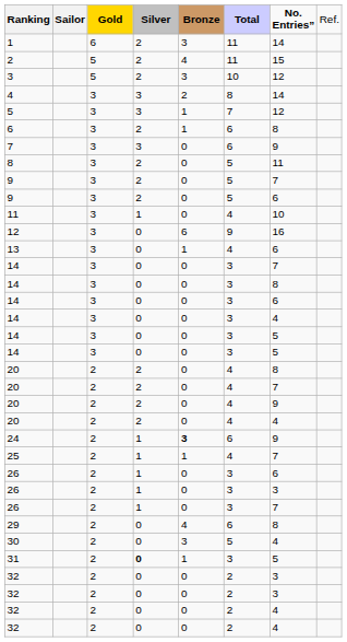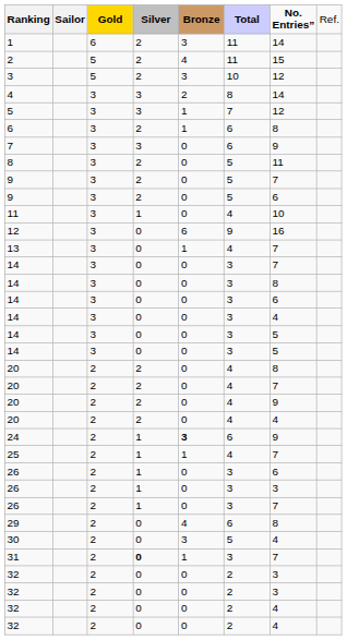 <table class="wikitable sortable">
 <tr>
 <th align=center><strong>Ranking</strong></th>
 <th align=center><strong>Sailor</strong></th>
 <td style="background:gold; width:60px; text-align:center;"><strong>Gold</strong></td>
 <td style="background:silver; width:60px; text-align:center;"><strong>Silver</strong></td>
 <td style="background:#c96; width:60px; text-align:center;"><strong>Bronze</strong></td>
 <td style="background:#ccf; width:60px; text-align:center;"><strong>Total</strong></td>
 <td style="width:60px; text-align:center;"><strong>No. Entries”</strong></td>
 <td>Ref.</td>
 </tr>
 <tr>
 <td>1</td>
 <td><br></td>
 <td>6</td>
 <td>2</td>
 <td>3</td>
 <td>11</td>
 <td>14</td>
 <td></td>
 </tr>
 <tr>
 <td>2</td>
 <td><br></td>
 <td>5</td>
 <td>2</td>
 <td>4</td>
 <td>11</td>
 <td>15</td>
 <td></td>
 </tr>
 <tr>
 <td>3</td>
 <td><br></td>
 <td>5</td>
 <td>2</td>
 <td>3</td>
 <td>10</td>
 <td>12</td>
 <td></td>
 </tr>
 <tr>
 <td>4</td>
 <td><br></td>
 <td>3</td>
 <td>3</td>
 <td>2</td>
 <td>8</td>
 <td>14</td>
 <td></td>
 </tr>
 <tr>
 <td>5</td>
 <td><br></td>
 <td>3</td>
 <td>3</td>
 <td>1</td>
 <td>7</td>
 <td>12</td>
 <td></td>
 </tr>
 <tr>
 <td>6</td>
 <td><br></td>
 <td>3</td>
 <td>2</td>
 <td>1</td>
 <td>6</td>
 <td>8</td>
 <td></td>
 </tr>
 <tr>
 <td>7</td>
 <td><br></td>
 <td>3</td>
 <td>3</td>
 <td>0</td>
 <td>6</td>
 <td>9</td>
 <td></td>
 </tr>
 <tr>
 <td>8</td>
 <td><br></td>
 <td>3</td>
 <td>2</td>
 <td>0</td>
 <td>5</td>
 <td>11</td>
 <td></td>
 </tr>
 <tr>
 <td>9</td>
 <td><br></td>
 <td>3</td>
 <td>2</td>
 <td>0</td>
 <td>5</td>
 <td>7</td>
 <td></td>
 </tr>
 <tr>
 <td>9</td>
 <td><br></td>
 <td>3</td>
 <td>2</td>
 <td>0</td>
 <td>5</td>
 <td>6</td>
 <td></td>
 </tr>
 <tr>
 <td>11</td>
 <td><br></td>
 <td>3</td>
 <td>1</td>
 <td>0</td>
 <td>4</td>
 <td>10</td>
 <td></td>
 </tr>
 <tr>
 <td>12</td>
 <td><br></td>
 <td>3</td>
 <td>0</td>
 <td>6</td>
 <td>9</td>
 <td>16</td>
 <td></td>
 </tr>
 <tr>
 <td>13</td>
 <td><br></td>
 <td>3</td>
 <td>0</td>
 <td>1</td>
 <td>4</td>
-<td>6</td>
+<td>7</td>
 <td></td>
 </tr>
 <tr>
 <td>14</td>
 <td><br></td>
 <td>3</td>
 <td>0</td>
 <td>0</td>
 <td>3</td>
 <td>7</td>
 <td></td>
 </tr>
 <tr>
 <td>14</td>
 <td><br></td>
 <td>3</td>
 <td>0</td>
 <td>0</td>
 <td>3</td>
 <td>8</td>
 <td></td>
 </tr>
 <tr>
 <td>14</td>
 <td><br></td>
 <td>3</td>
 <td>0</td>
 <td>0</td>
 <td>3</td>
 <td>6</td>
 <td></td>
 </tr>
 <tr>
 <td>14</td>
 <td><br></td>
 <td>3</td>
 <td>0</td>
 <td>0</td>
 <td>3</td>
 <td>4</td>
 <td></td>
 </tr>
 <tr>
 <td>14</td>
 <td><br></td>
 <td>3</td>
 <td>0</td>
 <td>0</td>
 <td>3</td>
 <td>5</td>
 <td></td>
 </tr>
 <tr>
 <td>14</td>
 <td><br></td>
 <td>3</td>
 <td>0</td>
 <td>0</td>
 <td>3</td>
 <td>5</td>
 <td></td>
 </tr>
 <tr>
 <td>20</td>
 <td><br></td>
 <td>2</td>
 <td>2</td>
 <td>0</td>
 <td>4</td>
 <td>8</td>
 <td></td>
 </tr>
 <tr>
 <td>20</td>
 <td><br></td>
 <td>2</td>
 <td>2</td>
 <td>0</td>
 <td>4</td>
 <td>7</td>
 <td></td>
 </tr>
 <tr>
 <td>20</td>
 <td><br></td>
 <td>2</td>
 <td>2</td>
 <td>0</td>
 <td>4</td>
 <td>9</td>
 <td></td>
 </tr>
 <tr>
 <td>20</td>
 <td><br></td>
 <td>2</td>
 <td>2</td>
 <td>0</td>
 <td>4</td>
 <td>4</td>
 <td></td>
 </tr>
 <tr>
 <td>24</td>
 <td><br></td>
 <td>2</td>
 <td>1</td>
 <td><strong>3</strong></td>
 <td>6</td>
 <td>9</td>
 <td></td>
 </tr>
 <tr>
 <td>25</td>
 <td><br></td>
 <td>2</td>
 <td>1</td>
 <td>1</td>
 <td>4</td>
 <td>7</td>
 <td></td>
 </tr>
 <tr>
 <td>26</td>
 <td><br></td>
 <td>2</td>
 <td>1</td>
 <td>0</td>
 <td>3</td>
 <td>6</td>
 <td></td>
 </tr>
 <tr>
 <td>26</td>
 <td><br></td>
 <td>2</td>
 <td>1</td>
 <td>0</td>
 <td>3</td>
 <td>3</td>
 <td></td>
 </tr>
 <tr>
 <td>26</td>
 <td><br></td>
 <td>2</td>
 <td>1</td>
 <td>0</td>
 <td>3</td>
 <td>7</td>
 <td></td>
 </tr>
 <tr>
 <td>29</td>
 <td><br></td>
 <td>2</td>
 <td>0</td>
 <td>4</td>
 <td>6</td>
 <td>8</td>
 <td></td>
 </tr>
 <tr>
 <td>30</td>
 <td><br></td>
 <td>2</td>
 <td>0</td>
 <td>3</td>
 <td>5</td>
 <td>4</td>
 <td></td>
 </tr>
 <tr>
 <td>31</td>
 <td><br></td>
 <td>2</td>
 <td><strong>0</strong></td>
 <td>1</td>
 <td>3</td>
-<td>5</td>
+<td>7</td>
 <td></td>
 </tr>
 <tr>
 <td>32</td>
 <td><br></td>
 <td>2</td>
 <td>0</td>
 <td>0</td>
 <td>2</td>
 <td>3</td>
 <td></td>
 </tr>
 <tr>
 <td>32</td>
 <td><br></td>
 <td>2</td>
 <td>0</td>
 <td>0</td>
 <td>2</td>
 <td>3</td>
 <td></td>
 </tr>
 <tr>
 <td>32</td>
 <td><br></td>
 <td>2</td>
 <td>0</td>
 <td>0</td>
 <td>2</td>
 <td>4</td>
 <td></td>
 </tr>
 <tr>
 <td>32</td>
 <td><br></td>
 <td>2</td>
 <td>0</td>
 <td>0</td>
 <td>2</td>
 <td>4</td>
 <td></td>
 </tr>
 </table>
